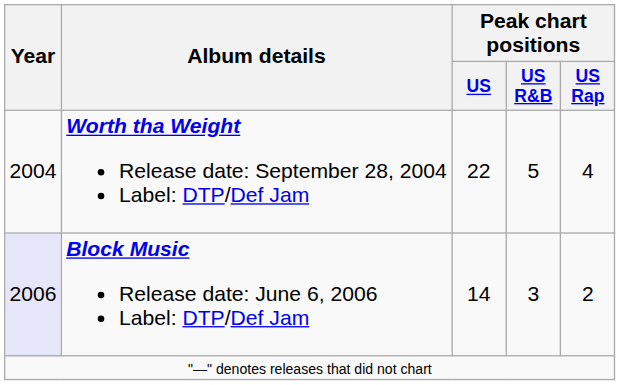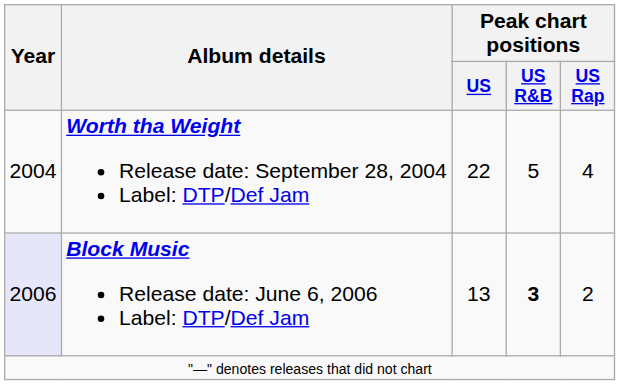 <table class="wikitable" style="text-align:center;">
 <tr>
 <th rowspan="2">Year</th>
 <th rowspan="2">Album details</th>
 <th colspan="3">Peak chart<br>positions</th>
 </tr>
 <tr style="font-size:smaller;">
 <th style="width:35px;"><a href='#'>US</a></th>
 <th style="width:35px;"><a href='#'>US R&B</a></th>
 <th style="width:35px;"><a href='#'>US Rap</a></th>
 </tr>
 <tr>
 <td>2004</td>
 <td style="text-align:left;"><strong><em><a href='#'>Worth tha Weight</a></em></strong><br><ul><li>Release date: September 28, 2004</li><li>Label: <a href='#'>DTP</a>/<a href='#'>Def Jam</a></li></ul></td>
 <td>22</td>
 <td>5</td>
 <td>4</td>
 </tr>
 <tr>
 <td style="background: lavender;">2006</td>
 <td style="text-align:left;"><strong><em><a href='#'>Block Music</a></em></strong><br><ul><li>Release date: June 6, 2006</li><li>Label: <a href='#'>DTP</a>/<a href='#'>Def Jam</a></li></ul></td>
-<td>14</td>
-<td>3</td>
+<td>13</td>
+<td><strong>3</strong></td>
 <td>2</td>
 </tr>
 <tr>
 <td colspan="5" style="font-size:8pt">"—" denotes releases that did not chart</td>
 </tr>
 </table>
